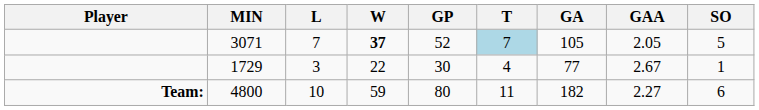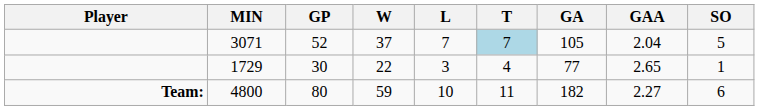 <table class="wikitable sortable" width="60%">
 <tr>
 <th bgcolor="#DDDDFF" width="10%">Player</th>
 <th width="3%" bgcolor="#DDDDFF" title="Minutes played">MIN</th>
+<th width="3%" bgcolor="#DDDDFF" title="Games played in">GP</th>
+<th width="3%" bgcolor="#DDDDFF" title="Games played in">W</th>
 <th width="3%" bgcolor="#DDDDFF"title="Games played in">L</th>
-<th width="3%" bgcolor="#DDDDFF" title="Games played in">W</th>
-<th width="3%" bgcolor="#DDDDFF" title="Games played in">GP</th>
 <th width="3%" bgcolor="#DDDDFF" title="Ties">T</th>
 <th width="3%" bgcolor="#DDDDFF" title="Goals against">GA</th>
 <th width="3%" bgcolor="#DDDDFF" title="Goals against average">GAA</th>
 <th width="3%" bgcolor="#DDDDFF"title="Shut-outs">SO</th>
 </tr>
 <tr align="center">
 <td align="right"></td>
 <td>3071</td>
+<td>52</td>
+<td>37</td>
 <td>7</td>
-<td><strong>37</strong></td>
-<td>52</td>
 <td style="background: lightblue;">7</td>
 <td>105</td>
-<td>2.05</td>
+<td>2.04</td>
 <td>5</td>
 </tr>
 <tr align="center">
 <td align="right"></td>
 <td>1729</td>
+<td>30</td>
+<td>22</td>
 <td>3</td>
-<td>22</td>
-<td>30</td>
 <td>4</td>
 <td>77</td>
-<td>2.67</td>
+<td>2.65</td>
 <td>1</td>
 </tr>
 <tr align="center">
 <td align="right"><strong>Team:</strong></td>
 <td>4800</td>
+<td>80</td>
+<td>59</td>
 <td>10</td>
-<td>59</td>
-<td>80</td>
 <td>11</td>
 <td>182</td>
 <td>2.27</td>
 <td>6</td>
 </tr>
 </table>
